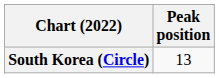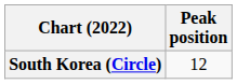 <table class="wikitable plainrowheaders" style="text-align:center">
 <tr>
 <th scope="col">Chart (2022)</th>
 <th scope="col">Peak<br>position</th>
 </tr>
 <tr>
 <th scope="row">South Korea (<a href='#'>Circle</a>)</th>
-<td>13</td>
+<td>12</td>
 </tr>
 </table>
